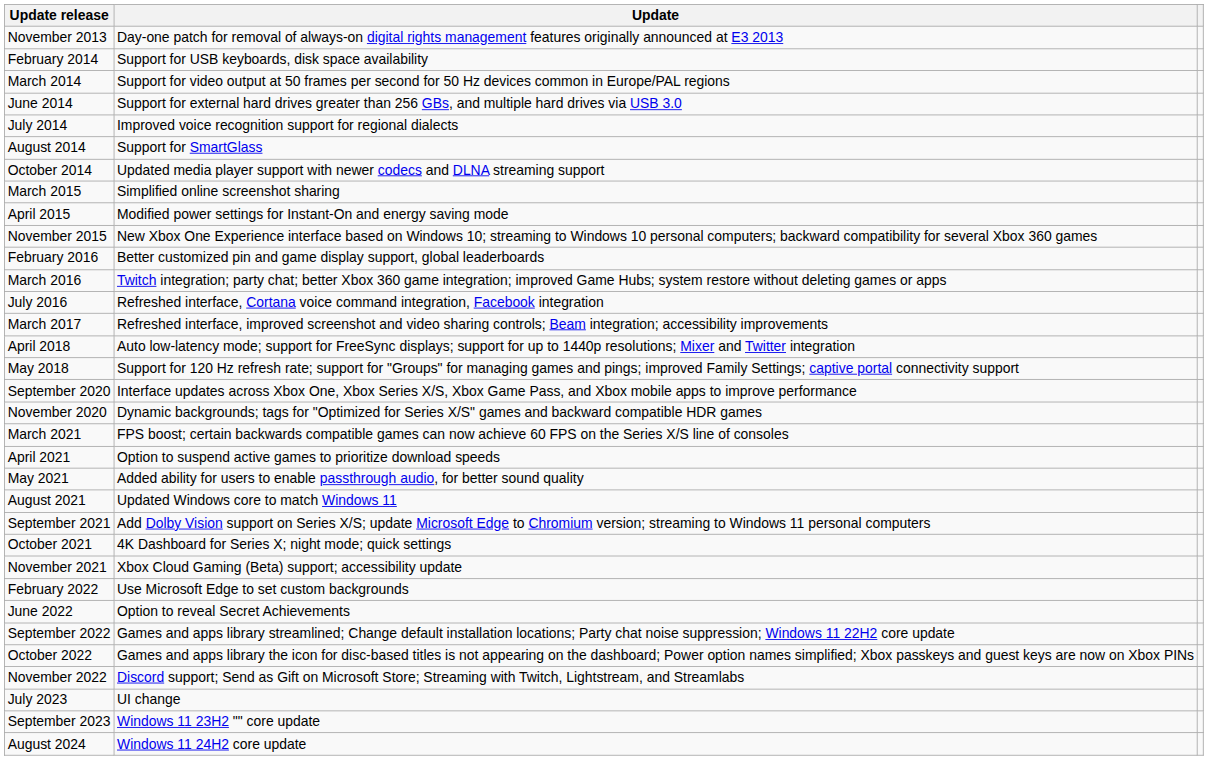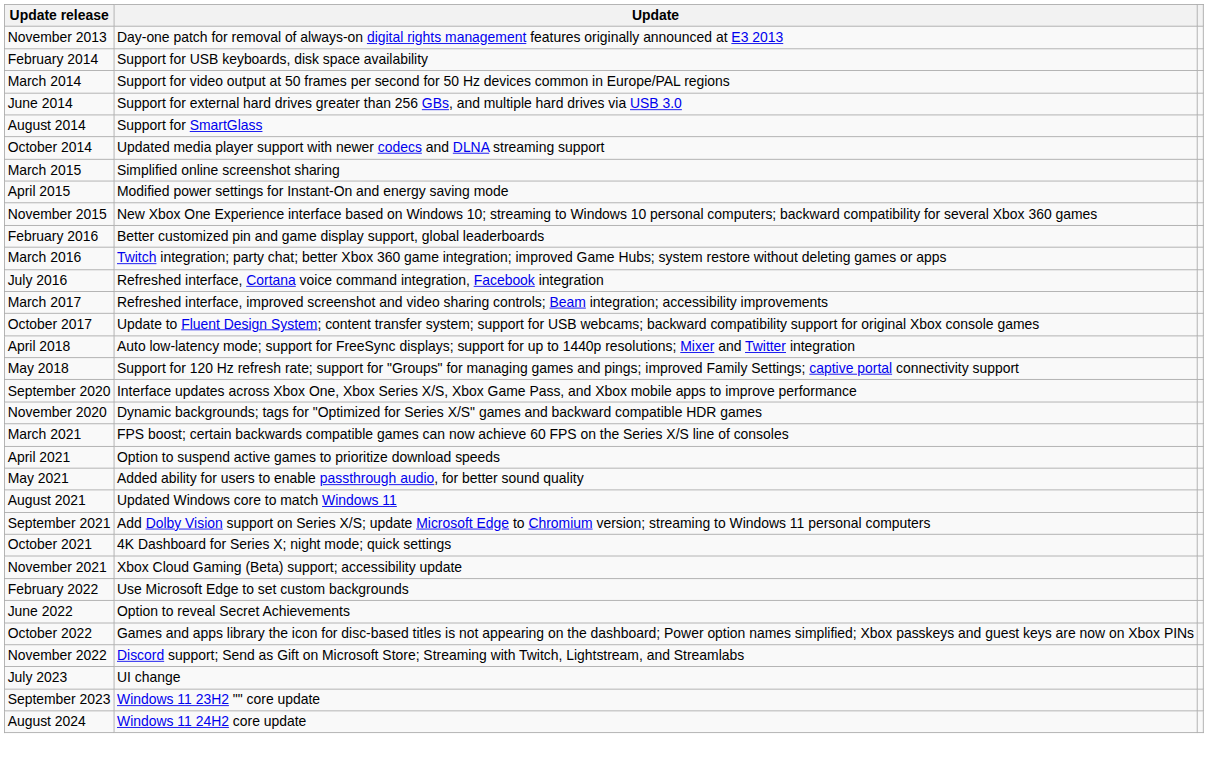 <table class="wikitable">
 <tr>
 <th>Update release</th>
 <th>Update</th>
 <th></th>
 </tr>
 <tr>
 <td>November 2013</td>
 <td>Day-one patch for removal of always-on <a href='#'>digital rights management</a> features originally announced at <a href='#'>E3 2013</a></td>
 <td></td>
 </tr>
 <tr>
 <td>February 2014</td>
 <td>Support for USB keyboards, disk space availability</td>
 <td></td>
 </tr>
 <tr>
 <td>March 2014</td>
 <td>Support for video output at 50 frames per second for 50 Hz devices common in Europe/PAL regions</td>
 <td></td>
 </tr>
 <tr>
 <td>June 2014</td>
 <td>Support for external hard drives greater than 256 <a href='#'>GBs</a>, and multiple hard drives via <a href='#'>USB 3.0</a></td>
-<td></td>
-</tr>
-<tr>
-<td>July 2014</td>
-<td>Improved voice recognition support for regional dialects</td>
 <td></td>
 </tr>
 <tr>
 <td>August 2014</td>
 <td>Support for <a href='#'>SmartGlass</a></td>
 <td></td>
 </tr>
 <tr>
 <td>October 2014</td>
 <td>Updated media player support with newer <a href='#'>codecs</a> and <a href='#'>DLNA</a> streaming support</td>
 <td></td>
 </tr>
 <tr>
 <td>March 2015</td>
 <td>Simplified online screenshot sharing</td>
 <td></td>
 </tr>
 <tr>
 <td>April 2015</td>
 <td>Modified power settings for Instant-On and energy saving mode</td>
 <td></td>
 </tr>
 <tr>
 <td>November 2015</td>
 <td>New Xbox One Experience interface based on Windows 10; streaming to Windows 10 personal computers; backward compatibility for several Xbox 360 games</td>
 <td></td>
 </tr>
 <tr>
 <td>February 2016</td>
 <td>Better customized pin and game display support, global leaderboards</td>
 <td></td>
 </tr>
 <tr>
 <td>March 2016</td>
 <td><a href='#'>Twitch</a> integration; party chat; better Xbox 360 game integration; improved Game Hubs; system restore without deleting games or apps</td>
 <td></td>
 </tr>
 <tr>
 <td>July 2016</td>
 <td>Refreshed interface, <a href='#'>Cortana</a> voice command integration, <a href='#'>Facebook</a> integration</td>
 <td></td>
 </tr>
 <tr>
 <td>March 2017</td>
 <td>Refreshed interface, improved screenshot and video sharing controls; <a href='#'>Beam</a> integration; accessibility improvements</td>
+<td></td>
+</tr>
+<tr>
+<td>October 2017</td>
+<td>Update to <a href='#'>Fluent Design System</a>; content transfer system; support for USB webcams; backward compatibility support for original Xbox console games</td>
 <td></td>
 </tr>
 <tr>
 <td>April 2018</td>
 <td>Auto low-latency mode; support for FreeSync displays; support for up to 1440p resolutions; <a href='#'>Mixer</a> and <a href='#'>Twitter</a> integration</td>
 <td></td>
 </tr>
 <tr>
 <td>May 2018</td>
 <td>Support for 120 Hz refresh rate; support for "Groups" for managing games and pings; improved Family Settings; <a href='#'>captive portal</a> connectivity support</td>
 <td></td>
 </tr>
 <tr>
 <td>September 2020</td>
 <td>Interface updates across Xbox One, Xbox Series X/S, Xbox Game Pass, and Xbox mobile apps to improve performance</td>
 <td></td>
 </tr>
 <tr>
 <td>November 2020</td>
 <td>Dynamic backgrounds; tags for "Optimized for Series X/S" games and backward compatible HDR games</td>
 <td></td>
 </tr>
 <tr>
 <td>March 2021</td>
 <td>FPS boost; certain backwards compatible games can now achieve 60 FPS on the Series X/S line of consoles</td>
 <td></td>
 </tr>
 <tr>
 <td>April 2021</td>
 <td>Option to suspend active games to prioritize download speeds</td>
 <td></td>
 </tr>
 <tr>
 <td>May 2021</td>
 <td>Added ability for users to enable <a href='#'>passthrough audio</a>, for better sound quality</td>
 <td></td>
 </tr>
 <tr>
 <td>August 2021</td>
 <td>Updated Windows core to match <a href='#'>Windows 11</a></td>
 <td></td>
 </tr>
 <tr>
 <td>September 2021</td>
 <td>Add <a href='#'>Dolby Vision</a> support on Series X/S; update <a href='#'>Microsoft Edge</a> to <a href='#'>Chromium</a> version; streaming to Windows 11 personal computers</td>
 <td></td>
 </tr>
 <tr>
 <td>October 2021</td>
 <td>4K Dashboard for Series X; night mode; quick settings</td>
 <td></td>
 </tr>
 <tr>
 <td>November 2021</td>
 <td>Xbox Cloud Gaming (Beta) support; accessibility update</td>
 <td></td>
 </tr>
 <tr>
 <td>February 2022</td>
 <td>Use Microsoft Edge to set custom backgrounds</td>
 <td></td>
 </tr>
 <tr>
 <td>June 2022</td>
 <td>Option to reveal Secret Achievements</td>
 <td></td>
 </tr>
 <tr>
-<td>September 2022</td>
-<td>Games and apps library streamlined; Change default installation locations; Party chat noise suppression; <a href='#'>Windows 11 22H2</a> core update</td>
-<td></td>
-</tr>
-<tr>
 <td>October 2022</td>
 <td>Games and apps library the icon for disc-based titles is not appearing on the dashboard; Power option names simplified; Xbox passkeys and guest keys are now on Xbox PINs</td>
 <td></td>
 </tr>
 <tr>
 <td>November 2022</td>
 <td><a href='#'>Discord</a> support; Send as Gift on Microsoft Store; Streaming with Twitch, Lightstream, and Streamlabs</td>
 <td></td>
 </tr>
 <tr>
 <td>July 2023</td>
 <td>UI change</td>
 <td></td>
 </tr>
 <tr>
 <td>September 2023</td>
 <td><a href='#'>Windows 11 23H2</a> "" core update</td>
 <td></td>
 </tr>
 <tr>
 <td>August 2024</td>
 <td><a href='#'>Windows 11 24H2</a> core update</td>
 <td></td>
 </tr>
 </table>
